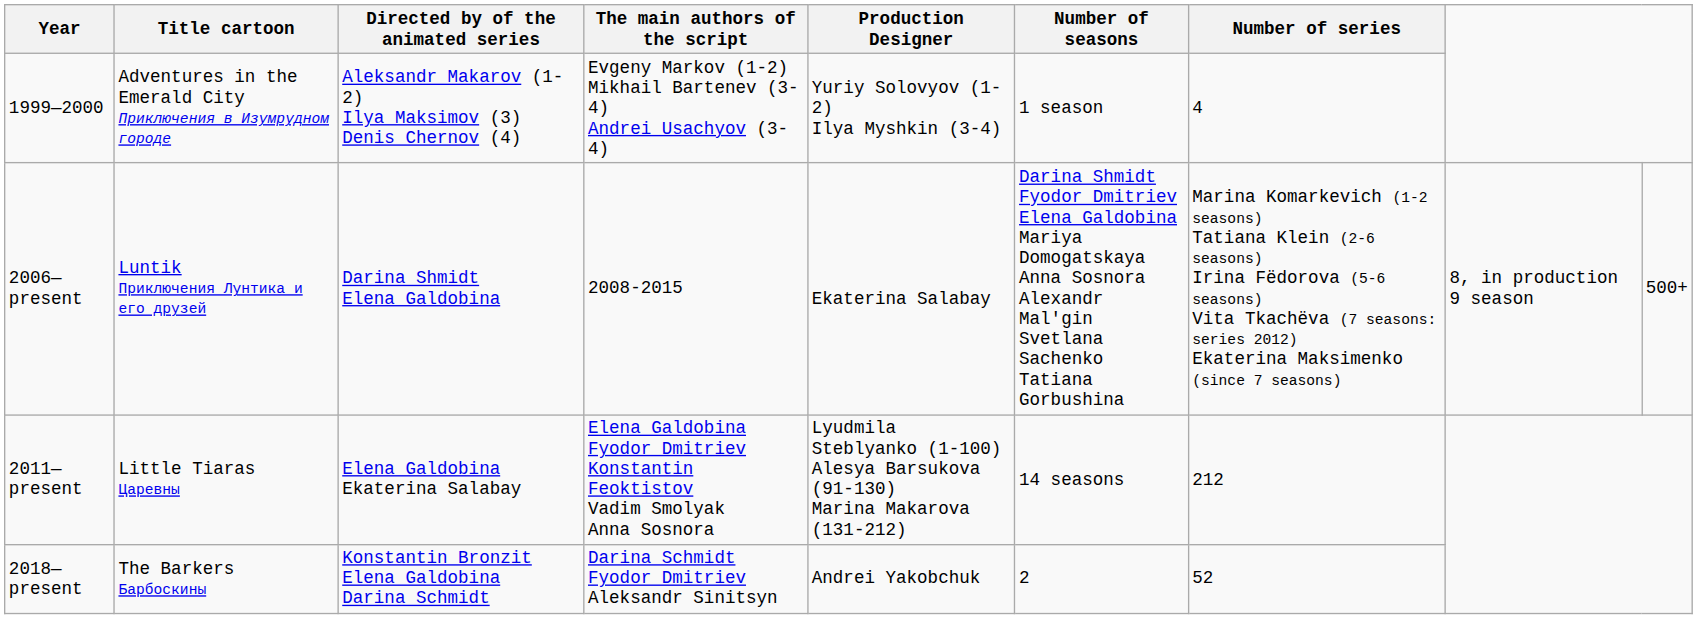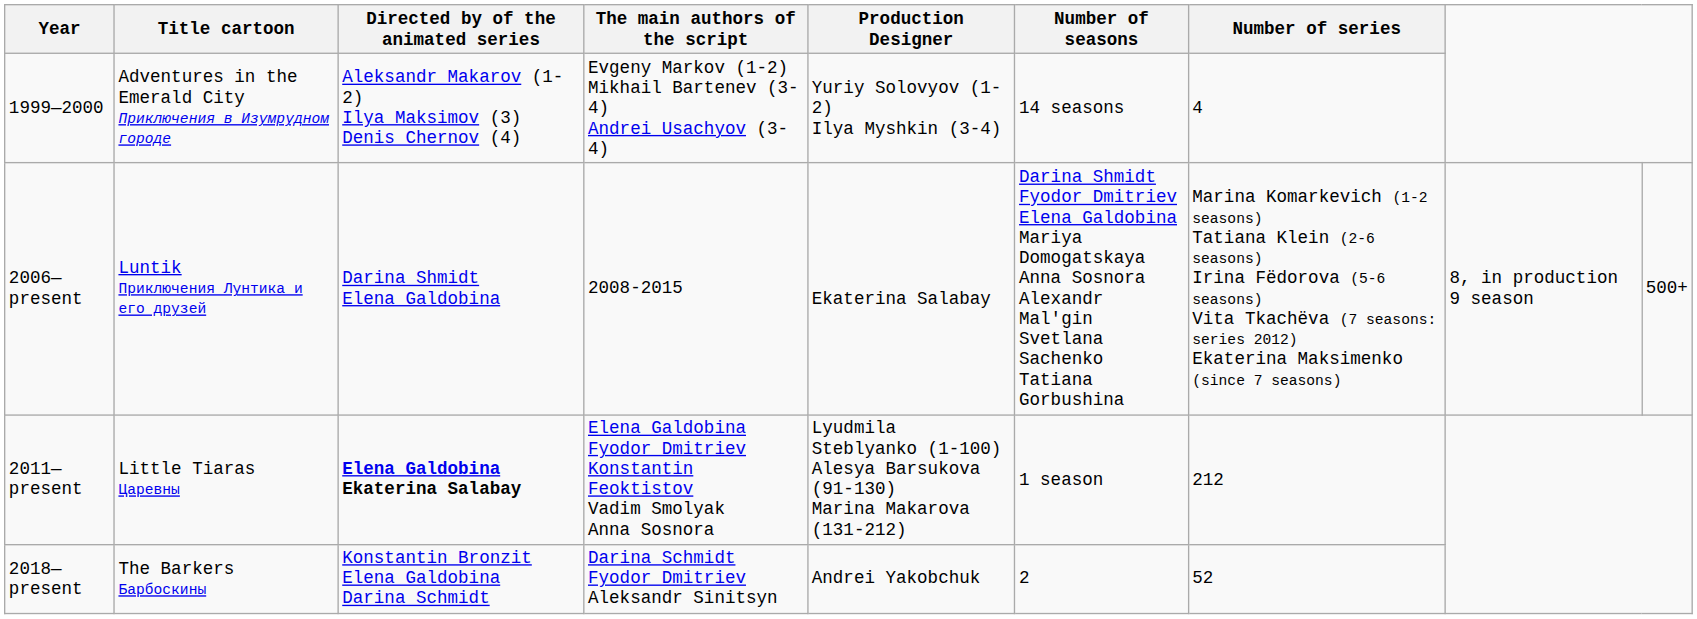 <table class="wikitable sortable">
 <tr>
 <th>Year</th>
 <th>Title cartoon</th>
 <th>Directed by of the animated series</th>
 <th>The main authors of the script</th>
 <th>Production Designer</th>
 <th>Number of seasons</th>
 <th>Number of series</th>
 </tr>
 <tr>
 <td>1999—2000</td>
 <td>Adventures in the Emerald City<br><small><em><a href='#'>Приключения в Изумрудном городе</a></em></small></td>
 <td><a href='#'>Aleksandr Makarov</a> (1-2)<br><a href='#'>Ilya Maksimov</a> (3)<br><a href='#'>Denis Chernov</a> (4)</td>
 <td>Evgeny Markov (1-2)<br>Mikhail Bartenev (3-4)<br><a href='#'>Andrei Usachyov</a> (3-4)</td>
 <td>Yuriy Solovyov (1-2)<br>Ilya Myshkin (3-4)</td>
-<td>1 season</td>
+<td>14 seasons</td>
 <td>4</td>
 </tr>
 <tr>
 <td>2006—present</td>
 <td><a href='#'>Luntik</a><br><small><a href='#'>Приключения Лунтика и его друзей</a></small></td>
 <td><a href='#'>Darina Shmidt</a><br><a href='#'>Elena Galdobina</a></td>
 <td>2008-2015</td>
 <td><br>Ekaterina Salabay</td>
 <td><a href='#'>Darina Shmidt</a><br><a href='#'>Fyodor Dmitriev</a><br><a href='#'>Elena Galdobina</a><br>Mariya Domogatskaya<br>Anna Sosnora<br>Alexandr Mal'gin<br>Svetlana Sachenko<br>Tatiana Gorbushina</td>
 <td>Marina Komarkevich <small>(1-2 seasons)</small><br>Tatiana Klein <small>(2-6 seasons)</small><br>Irina Fёdorova <small>(5-6 seasons)</small><br>Vita Tkachёva <small>(7 seasons: series 2012)</small><br>Ekaterina Maksimenko <small>(since 7 seasons)</small></td>
 <td>8, in production 9 season</td>
 <td>500+</td>
 </tr>
 <tr>
 <td>2011—present</td>
 <td>Little Tiaras<br><small><a href='#'>Царевны</a></small></td>
-<td><a href='#'>Elena Galdobina</a><br>Ekaterina Salabay</td>
+<td><strong><a href='#'>Elena Galdobina</a><br>Ekaterina Salabay</strong></td>
 <td><a href='#'>Elena Galdobina</a><br><a href='#'>Fyodor Dmitriev</a><br><a href='#'>Konstantin Feoktistov</a><br>Vadim Smolyak<br>Anna Sosnora</td>
 <td>Lyudmila Steblyanko (1-100)<br>Alesya Barsukova (91-130)<br>Marina Makarova (131-212)</td>
-<td>14 seasons</td>
+<td>1 season</td>
 <td>212</td>
 </tr>
 <tr>
 <td>2018—present</td>
 <td>The Barkers<br><small><a href='#'>Барбоскины</a></small></td>
 <td><a href='#'>Konstantin Bronzit</a><br><a href='#'>Elena Galdobina</a><br><a href='#'>Darina Schmidt</a></td>
 <td><a href='#'>Darina Schmidt</a><br><a href='#'>Fyodor Dmitriev</a><br>Aleksandr Sinitsyn</td>
 <td>Andrei Yakobchuk</td>
 <td>2</td>
 <td>52</td>
 </tr>
 </table>
